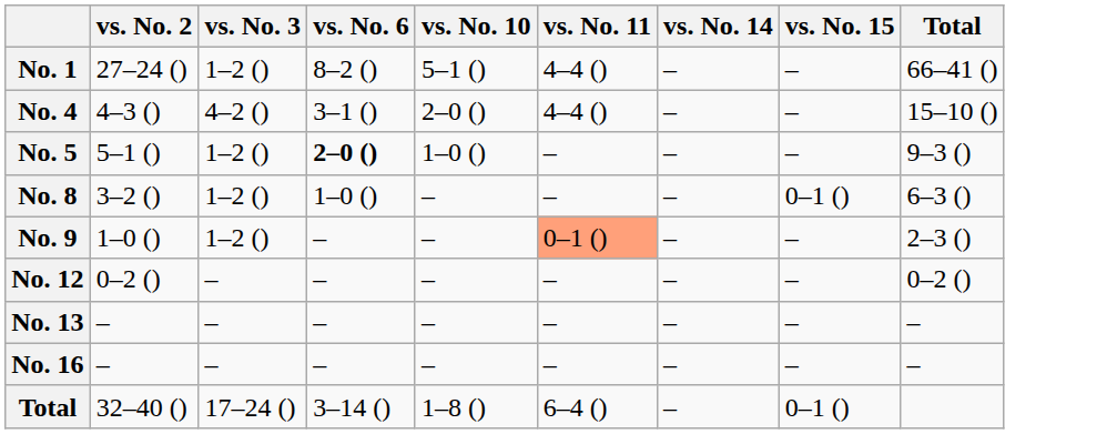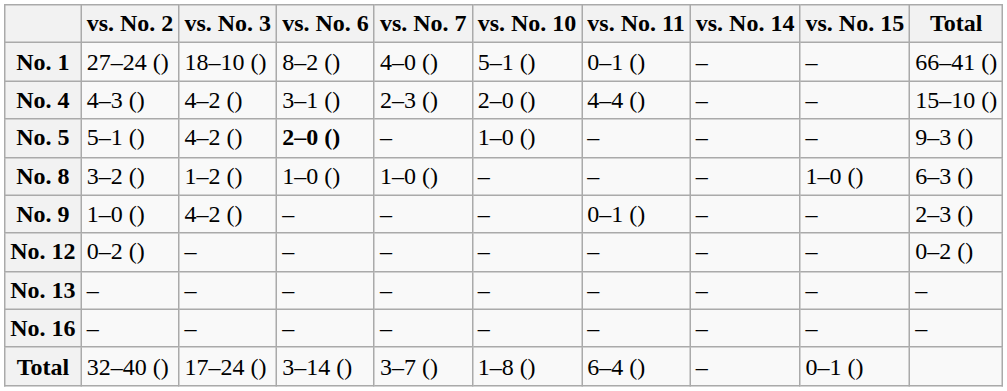 <table class="wikitable">
 <tr>
 <th></th>
 <th>vs. No. 2</th>
 <th>vs. No. 3</th>
 <th>vs. No. 6</th>
+<th>vs. No. 7</th>
 <th>vs. No. 10</th>
 <th>vs. No. 11</th>
 <th>vs. No. 14</th>
 <th>vs. No. 15</th>
 <th>Total</th>
 </tr>
 <tr>
 <th>No. 1</th>
 <td>27–24 ()</td>
-<td>1–2 ()</td>
+<td>18–10 ()</td>
 <td>8–2 ()</td>
+<td>4–0 ()</td>
 <td>5–1 ()</td>
-<td>4–4 ()</td>
+<td>0–1 ()</td>
 <td>–</td>
 <td>–</td>
 <td>66–41 ()</td>
 </tr>
 <tr>
 <th>No. 4</th>
 <td>4–3 ()</td>
 <td>4–2 ()</td>
 <td>3–1 ()</td>
+<td>2–3 ()</td>
 <td>2–0 ()</td>
 <td>4–4 ()</td>
 <td>–</td>
 <td>–</td>
 <td>15–10 ()</td>
 </tr>
 <tr>
 <th>No. 5</th>
 <td>5–1 ()</td>
-<td>1–2 ()</td>
+<td>4–2 ()</td>
 <td><strong>2–0 ()</strong></td>
+<td>–</td>
 <td>1–0 ()</td>
 <td>–</td>
 <td>–</td>
 <td>–</td>
 <td>9–3 ()</td>
 </tr>
 <tr>
 <th>No. 8</th>
 <td>3–2 ()</td>
 <td>1–2 ()</td>
 <td>1–0 ()</td>
+<td>1–0 ()</td>
 <td>–</td>
 <td>–</td>
 <td>–</td>
-<td>0–1 ()</td>
+<td>1–0 ()</td>
 <td>6–3 ()</td>
 </tr>
 <tr>
 <th>No. 9</th>
 <td>1–0 ()</td>
-<td>1–2 ()</td>
+<td>4–2 ()</td>
 <td>–</td>
 <td>–</td>
-<td style="background: lightsalmon;">0–1 ()</td>
+<td>–</td>
+<td>0–1 ()</td>
 <td>–</td>
 <td>–</td>
 <td>2–3 ()</td>
 </tr>
 <tr>
 <th>No. 12</th>
 <td>0–2 ()</td>
 <td>–</td>
 <td>–</td>
 <td>–</td>
 <td>–</td>
 <td>–</td>
 <td>–</td>
+<td>–</td>
 <td>0–2 ()</td>
 </tr>
 <tr>
 <th>No. 13</th>
+<td>–</td>
 <td>–</td>
 <td>–</td>
 <td>–</td>
 <td>–</td>
 <td>–</td>
 <td>–</td>
 <td>–</td>
 <td>–</td>
 </tr>
 <tr>
 <th>No. 16</th>
 <td>–</td>
 <td>–</td>
 <td>–</td>
 <td>–</td>
 <td>–</td>
 <td>–</td>
 <td>–</td>
 <td>–</td>
+<td>–</td>
 </tr>
 <tr>
 <th>Total</th>
 <td>32–40 ()</td>
 <td>17–24 ()</td>
 <td>3–14 ()</td>
+<td>3–7 ()</td>
 <td>1–8 ()</td>
 <td>6–4 ()</td>
 <td>–</td>
 <td>0–1 ()</td>
 <td></td>
 </tr>
 </table>
